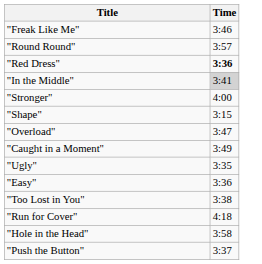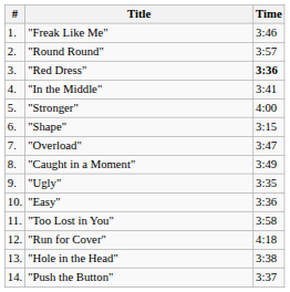 <table class="wikitable">
 <tr>
+<th>#</th>
 <th width="300">Title</th>
 <th>Time</th>
 </tr>
 <tr>
+<td>1.</td>
 <td>"Freak Like Me"</td>
 <td>3:46</td>
 </tr>
 <tr>
+<td>2.</td>
 <td>"Round Round"</td>
 <td>3:57</td>
 </tr>
 <tr>
+<td>3.</td>
 <td>"Red Dress"</td>
 <td><strong>3:36</strong></td>
 </tr>
 <tr>
+<td>4.</td>
 <td>"In the Middle"</td>
-<td style="background: lightgrey;">3:41</td>
+<td>3:41</td>
 </tr>
 <tr>
+<td>5.</td>
 <td>"Stronger"</td>
 <td>4:00</td>
 </tr>
 <tr>
+<td>6.</td>
 <td>"Shape"</td>
 <td>3:15</td>
 </tr>
 <tr>
+<td>7.</td>
 <td>"Overload"</td>
 <td>3:47</td>
 </tr>
 <tr>
+<td>8.</td>
 <td>"Caught in a Moment"</td>
 <td>3:49</td>
 </tr>
 <tr>
+<td>9.</td>
 <td>"Ugly"</td>
 <td>3:35</td>
 </tr>
 <tr>
+<td>10.</td>
 <td>"Easy"</td>
 <td>3:36</td>
 </tr>
 <tr>
+<td>11.</td>
 <td>"Too Lost in You"</td>
-<td>3:38</td>
+<td>3:58</td>
 </tr>
 <tr>
+<td>12.</td>
 <td>"Run for Cover"</td>
 <td>4:18</td>
 </tr>
 <tr>
+<td>13.</td>
 <td>"Hole in the Head"</td>
-<td>3:58</td>
+<td>3:38</td>
 </tr>
 <tr>
+<td>14.</td>
 <td>"Push the Button"</td>
 <td>3:37</td>
 </tr>
 </table>
